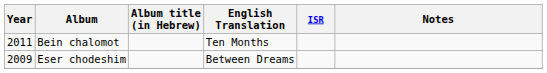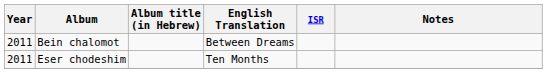 <table class="wikitable">
 <tr>
 <th>Year</th>
 <th>Album</th>
 <th>Album title <br>(in Hebrew)</th>
 <th>English <br>Translation</th>
 <th width="40"><small><a href='#'>ISR</a></small></th>
 <th width="250">Notes</th>
 </tr>
 <tr>
 <td>2011</td>
 <td>Bein chalomot</td>
 <td></td>
-<td>Ten Months</td>
+<td>Between Dreams</td>
 <td align="center"></td>
 <td><br></td>
 </tr>
 <tr>
-<td>2009</td>
+<td>2011</td>
 <td>Eser chodeshim</td>
 <td></td>
-<td>Between Dreams</td>
+<td>Ten Months</td>
 <td align="center"></td>
 <td><br></td>
 </tr>
 <tr>
 </tr>
 </table>
